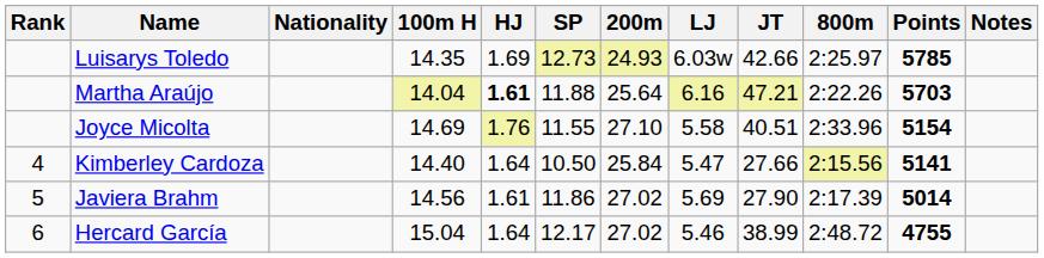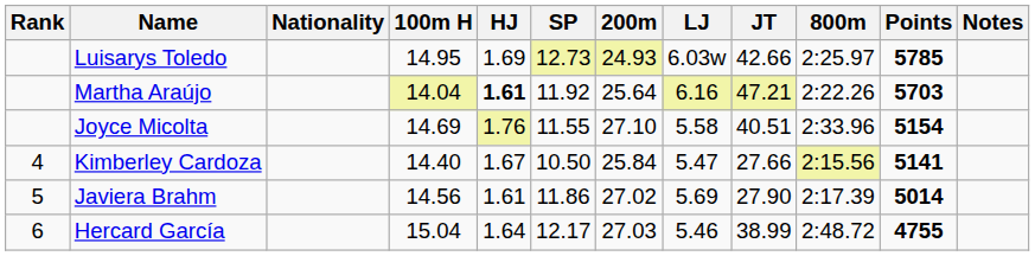 <table class="wikitable sortable" style="text-align:center">
 <tr>
 <th>Rank</th>
 <th>Name</th>
 <th>Nationality</th>
 <th>100m H</th>
 <th>HJ</th>
 <th>SP</th>
 <th>200m</th>
 <th>LJ</th>
 <th>JT</th>
 <th>800m</th>
 <th>Points</th>
 <th>Notes</th>
 </tr>
 <tr>
 <td></td>
 <td align=left><a href='#'>Luisarys Toledo</a></td>
 <td align=left></td>
-<td>14.35</td>
+<td>14.95</td>
 <td>1.69</td>
 <td bgcolor=#F2F5A9>12.73</td>
 <td bgcolor=#F2F5A9>24.93</td>
 <td>6.03w</td>
 <td>42.66</td>
 <td>2:25.97</td>
 <td><strong>5785</strong></td>
 <td><strong></strong></td>
 </tr>
 <tr>
 <td></td>
 <td align=left><a href='#'>Martha Araújo</a></td>
 <td align=left></td>
 <td bgcolor=#F2F5A9>14.04</td>
 <td><strong>1.61</strong></td>
-<td>11.88</td>
+<td>11.92</td>
 <td>25.64</td>
 <td bgcolor=#F2F5A9>6.16</td>
 <td bgcolor=#F2F5A9>47.21</td>
 <td>2:22.26</td>
 <td><strong>5703</strong></td>
 <td><strong></strong></td>
 </tr>
 <tr>
 <td></td>
 <td align=left><a href='#'>Joyce Micolta</a></td>
 <td align=left></td>
 <td>14.69</td>
 <td bgcolor=#F2F5A9>1.76</td>
 <td>11.55</td>
 <td>27.10</td>
 <td>5.58</td>
 <td>40.51</td>
 <td>2:33.96</td>
 <td><strong>5154</strong></td>
 <td><strong></strong></td>
 </tr>
 <tr>
 <td>4</td>
 <td align=left><a href='#'>Kimberley Cardoza</a></td>
 <td align=left></td>
 <td>14.40</td>
-<td>1.64</td>
+<td>1.67</td>
 <td>10.50</td>
 <td>25.84</td>
 <td>5.47</td>
 <td>27.66</td>
 <td bgcolor=#F2F5A9>2:15.56</td>
 <td><strong>5141</strong></td>
 <td></td>
 </tr>
 <tr>
 <td>5</td>
 <td align=left><a href='#'>Javiera Brahm</a></td>
 <td align=left></td>
 <td>14.56</td>
 <td>1.61</td>
 <td>11.86</td>
 <td>27.02</td>
 <td>5.69</td>
 <td>27.90</td>
 <td>2:17.39</td>
 <td><strong>5014</strong></td>
 <td></td>
 </tr>
 <tr>
 <td>6</td>
 <td align=left><a href='#'>Hercard García</a></td>
 <td align=left></td>
 <td>15.04</td>
 <td>1.64</td>
 <td>12.17</td>
-<td>27.02</td>
+<td>27.03</td>
 <td>5.46</td>
 <td>38.99</td>
 <td>2:48.72</td>
 <td><strong>4755</strong></td>
 <td></td>
 </tr>
 </table>
